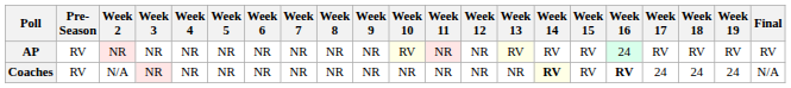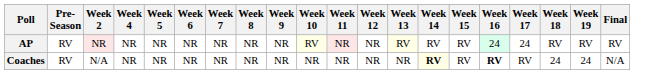 <table class="wikitable" style="white-space:nowrap;font-size:90%">
 <tr>
 <th>Poll</th>
 <th>Pre-<br>Season</th>
 <th>Week<br>2</th>
-<th>Week<br>3</th>
 <th>Week<br>4</th>
 <th>Week<br>5</th>
 <th>Week<br>6</th>
 <th>Week<br>7</th>
 <th>Week<br>8</th>
 <th>Week<br>9</th>
 <th>Week<br>10</th>
 <th>Week<br>11</th>
 <th>Week<br>12</th>
 <th>Week<br>13</th>
 <th>Week<br>14</th>
 <th>Week<br>15</th>
 <th>Week<br>16</th>
 <th>Week<br>17</th>
 <th>Week<br>18</th>
 <th>Week<br>19</th>
 <th>Final</th>
 </tr>
 <tr style="text-align:center;">
 <th>AP</th>
 <td style="background:#FFF;">RV</td>
 <td style="background:#FFE6E6;">NR</td>
 <td style="background:#FFF;">NR</td>
 <td style="background:#FFF;">NR</td>
 <td style="background:#FFF;">NR</td>
 <td style="background:#FFF;">NR</td>
 <td style="background:#FFF;">NR</td>
 <td style="background:#FFF;">NR</td>
-<td style="background:#FFF;">NR</td>
 <td style="background:#FFFFE6;">RV</td>
 <td style="background:#FFE6E6;">NR</td>
 <td style="background:#FFF;">NR</td>
 <td style="background:#FFFFE6;">RV</td>
 <td style="background:#FFF;">RV</td>
 <td style="background:#FFF;">RV</td>
 <td style="background:#D8FFEB;">24</td>
-<td style="background:#FFF;">RV</td>
+<td style="background:#FFF;">24</td>
 <td style="background:#FFF;">RV</td>
 <td style="background:#FFF;">RV</td>
 <td style="background:#FFF;">RV</td>
 </tr>
 <tr style="text-align:center;">
 <th>Coaches</th>
 <td style="background:#FFF;">RV</td>
 <td style="background:#FFF;">N/A</td>
-<td style="background:#FFE6E6;">NR</td>
 <td style="background:#FFF;">NR</td>
 <td style="background:#FFF;">NR</td>
 <td style="background:#FFF;">NR</td>
 <td style="background:#FFF;">NR</td>
 <td style="background:#FFF;">NR</td>
 <td style="background:#FFF;">NR</td>
 <td style="background:#FFF;">NR</td>
 <td style="background:#FFF;">NR</td>
 <td style="background:#FFF;">NR</td>
 <td style="background:#FFF;">NR</td>
 <td style="background:#FFFFE6;"><strong>RV</strong></td>
 <td style="background:#FFF;">RV</td>
 <td style="background:#FFF;"><strong>RV</strong></td>
-<td style="background:#FFF;">24</td>
+<td style="background:#FFF;">RV</td>
 <td style="background:#FFF;">24</td>
 <td style="background:#FFF;">24</td>
 <td style="background:#FFF;">N/A</td>
 </tr>
 </table>
